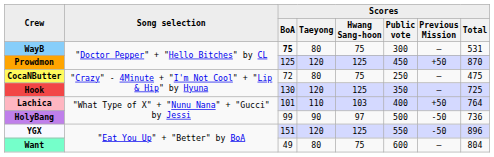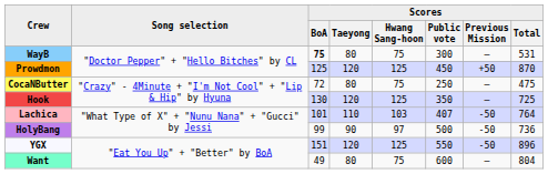 <table class="wikitable sortable" style="text-align:center; font-size:90%">
 <tr>
 <th rowspan=2 style="background:#EDEDED; width:80px">Crew</th>
 <th rowspan=2 style="background:#EDEDED; width:300px">Song selection</th>
 <th colspan=6 style="background:#EDEDED">Scores</th>
 </tr>
 <tr>
 <th>BoA</th>
 <th>Taeyong</th>
 <th>Hwang<br>Sang-hoon</th>
 <th>Public<br>vote</th>
 <th>Previous<br>Mission</th>
 <th>Total</th>
 </tr>
 <tr>
 <td style="background:#87CEFA"><strong>WayB</strong></td>
 <td rowspan="2">"<a href='#'>Doctor Pepper</a>" + "<a href='#'>Hello Bitches</a>" by <a href='#'>CL</a></td>
 <td><strong>75</strong></td>
 <td>80</td>
 <td>75</td>
 <td>300</td>
 <td>–</td>
 <td>531</td>
 </tr>
 <tr>
 <td style="background:orange"><strong>Prowdmon</strong></td>
 <td style="background:#D4D9FF">125</td>
 <td style="background:#D4D9FF">120</td>
 <td style="background:#D4D9FF">125</td>
 <td style="background:#D4D9FF">450</td>
 <td style="background:#D4D9FF">+50</td>
 <td style="background:#D4D9FF">870</td>
 </tr>
 <tr>
 <td style="background:#FFFA5C"><strong>CocaNButter</strong></td>
 <td rowspan="2">"<a href='#'>Crazy</a>" - <a href='#'>4Minute</a> + "<a href='#'>I'm Not Cool</a>" + "<a href='#'>Lip & Hip</a>" by <a href='#'>Hyuna</a></td>
 <td>72</td>
 <td>80</td>
 <td>75</td>
 <td>250</td>
 <td>–</td>
 <td>475</td>
 </tr>
 <tr>
 <td style="background:#F24646"><strong>Hook</strong></td>
 <td style="background:#D4D9FF">130</td>
 <td style="background:#D4D9FF">120</td>
 <td style="background:#D4D9FF">125</td>
 <td style="background:#D4D9FF">350</td>
 <td style="background:#D4D9FF">–</td>
 <td style="background:#D4D9FF">725</td>
 </tr>
 <tr>
 <td style="background:#FFB6C1"><strong>Lachica</strong></td>
 <td rowspan="2">"What Type of X" + "<a href='#'>Nunu Nana</a>" + "Gucci" by <a href='#'>Jessi</a></td>
 <td style="background:#D4D9FF">101</td>
 <td style="background:#D4D9FF">110</td>
 <td style="background:#D4D9FF">103</td>
-<td style="background:#D4D9FF">400</td>
-<td style="background:#D4D9FF">+50</td>
+<td style="background:#D4D9FF">407</td>
+<td style="background:#D4D9FF">-50</td>
 <td style="background:#D4D9FF">764</td>
 </tr>
 <tr>
 <td style="background:#BF7FEB"><strong>HolyBang</strong></td>
 <td>99</td>
 <td>90</td>
 <td>97</td>
 <td>500</td>
 <td>-50</td>
 <td>736</td>
 </tr>
 <tr>
 <td style="background:#F8F8FF"><strong>YGX</strong></td>
 <td rowspan="2">"<a href='#'>Eat You Up</a>" + "Better" by <a href='#'>BoA</a></td>
 <td style="background:#D4D9FF">151</td>
 <td style="background:#D4D9FF">120</td>
 <td style="background:#D4D9FF">125</td>
 <td style="background:#D4D9FF">550</td>
 <td style="background:#D4D9FF">-50</td>
 <td style="background:#D4D9FF">896</td>
 </tr>
 <tr>
 <td style="background:#75FFCA"><strong>Want</strong></td>
 <td>49</td>
 <td>80</td>
 <td>75</td>
 <td>600</td>
 <td>–</td>
 <td>804</td>
 </tr>
 </table>
